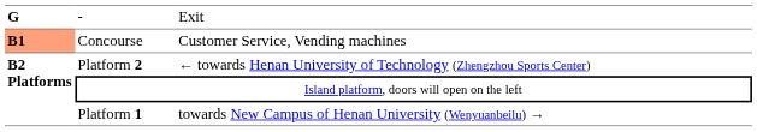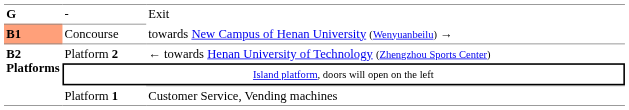 <table table border=0 cellspacing=0 cellpadding=3>
 <tr>
 <td style="border-top:solid 1px gray;" width=50 valign=top><strong>G</strong></td>
 <td style="border-top:solid 1px gray;" width=100 valign=top>-</td>
 <td style="border-top:solid 1px gray;" width=600 valign=top>Exit</td>
 </tr>
 <tr>
 <td style="background: lightsalmon; border-bottom:solid 1px gray; border-top:solid 1px gray;" valign=top width=50><strong>B1</strong></td>
 <td style="border-bottom:solid 1px gray; border-top:solid 1px gray;" valign=top width=100>Concourse<br></td>
-<td style="border-bottom:solid 1px gray; border-top:solid 1px gray;" valign=top width=390>Customer Service, Vending machines</td>
+<td style="border-bottom:solid 1px gray;">  towards <a href='#'>New Campus of Henan University</a> <small>(<a href='#'>Wenyuanbeilu</a>)</small> →</td>
 </tr>
 <tr>
 <td style="border-bottom:solid 1px gray;" rowspan=3 valign=top><strong>B2<br>Platforms</strong></td>
 <td>Platform <span> <strong>2</strong></span></td>
 <td>←  towards <a href='#'>Henan University of Technology</a> <small>(<a href='#'>Zhengzhou Sports Center</a>)</small></td>
 </tr>
 <tr>
 <td style="border-right:solid 2px black;border-left:solid 2px black;border-top:solid 2px black;border-bottom:solid 2px black;text-align:center;" colspan=2><small><a href='#'>Island platform</a>, doors will open on the left</small></td>
 </tr>
 <tr>
 <td style="border-bottom:solid 1px gray;">Platform <span> <strong>1</strong></span></td>
-<td style="border-bottom:solid 1px gray;">  towards <a href='#'>New Campus of Henan University</a> <small>(<a href='#'>Wenyuanbeilu</a>)</small> →</td>
+<td style="border-bottom:solid 1px gray; border-top:solid 1px gray;" valign=top width=390>Customer Service, Vending machines</td>
 </tr>
 </table>
